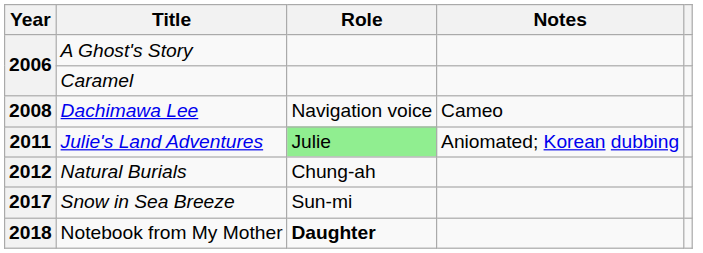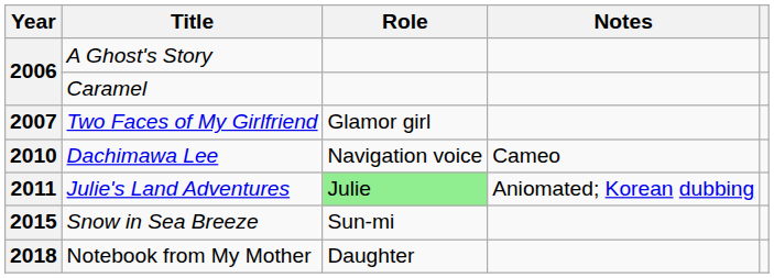 <table class="wikitable plainrowheaders sortable">
 <tr>
 <th scope="col">Year</th>
 <th scope="col">Title</th>
 <th scope="col">Role</th>
 <th scope="col">Notes</th>
 <th scope="col" class="unsortable"></th>
 </tr>
 <tr>
 <th scope="row" rowspan="2">2006</th>
 <td><em>A Ghost's Story</em></td>
 <td></td>
 <td></td>
 <td style="text-align:center"></td>
 </tr>
 <tr>
 <td><em>Caramel</em></td>
 <td></td>
 <td></td>
 <td style="text-align:center"></td>
 </tr>
 <tr>
-<th scope="row">2008</th>
+<th scope="row">2007</th>
+<td><em><a href='#'>Two Faces of My Girlfriend</a></em></td>
+<td>Glamor girl</td>
+<td></td>
+<td style="text-align:center"></td>
+</tr>
+<tr>
+<th scope="row">2010</th>
 <td><em><a href='#'>Dachimawa Lee</a></em></td>
 <td>Navigation voice</td>
 <td>Cameo</td>
 <td style="text-align:center"></td>
 </tr>
 <tr>
 <th scope="row">2011</th>
 <td><em><a href='#'>Julie's Land Adventures</a></em></td>
 <td style="background: lightgreen;">Julie</td>
 <td>Aniomated; <a href='#'>Korean</a> <a href='#'>dubbing</a></td>
 <td style="text-align:center"></td>
 </tr>
 <tr>
-<th scope="row">2012</th>
-<td><em>Natural Burials</em></td>
-<td>Chung-ah</td>
-<td></td>
-<td style="text-align:center"></td>
-</tr>
-<tr>
-<th scope="row">2017</th>
+<th scope="row">2015</th>
 <td><em>Snow in Sea Breeze</em></td>
 <td>Sun-mi</td>
 <td></td>
 <td style="text-align:center"></td>
 </tr>
 <tr>
 <th scope="row">2018</th>
 <td>Notebook from My Mother</td>
-<td><strong>Daughter</strong></td>
+<td>Daughter</td>
 <td></td>
 <td style="text-align:center"></td>
 </tr>
 </table>
